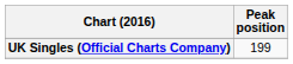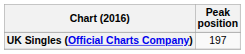 <table class="wikitable sortable plainrowheaders" style="text-align:center">
 <tr>
 <th>Chart (2016)</th>
 <th>Peak<br>position</th>
 </tr>
 <tr>
 </tr>
 <tr>
 </tr>
 <tr>
 <th scope="row">UK Singles (<a href='#'>Official Charts Company</a>)</th>
-<td>199</td>
+<td>197</td>
 </tr>
 <tr>
 </tr>
 <tr>
 </tr>
 <tr>
 </tr>
 <tr>
 </tr>
 </table>
